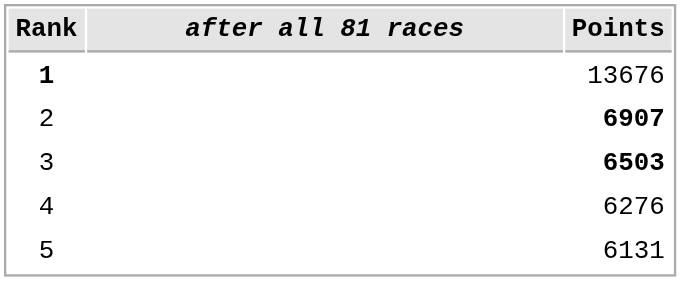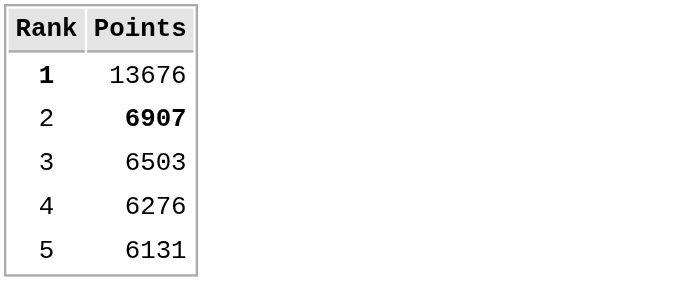 <table cellspacing="1" cellpadding="3" style="border:1px solid #AAAAAA;font-size:86%">
 <tr bgcolor="#E4E4E4">
 <th style="border-bottom:1px solid #AAAAAA" width=10>Rank</th>
-<th style="border-bottom:1px solid #AAAAAA" width=200><strong><em>after all 81 races</em></strong></th>
 <th style="border-bottom:1px solid #AAAAAA" width=20>Points</th>
 </tr>
 <tr>
 <td align="center"><strong>1</strong></td>
-<td><strong></strong></td>
 <td align="right">13676</td>
 </tr>
 <tr>
 <td align="center">2</td>
-<td></td>
 <td align="right"><strong>6907</strong></td>
 </tr>
 <tr>
 <td align="center">3</td>
-<td>  </td>
-<td align="right"><strong>6503</strong></td>
+<td align="right">6503</td>
 </tr>
 <tr>
 <td align="center">4</td>
-<td></td>
 <td align="right">6276</td>
 </tr>
 <tr>
 <td align="center">5</td>
-<td></td>
 <td align="right">6131</td>
 </tr>
 </table>
